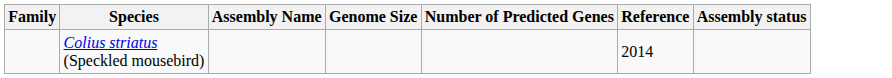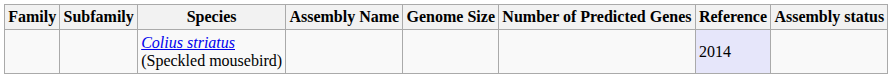 <table class="wikitable sortable">
 <tr>
 <th>Family</th>
+<th>Subfamily</th>
 <th>Species</th>
 <th>Assembly Name</th>
 <th>Genome Size</th>
 <th>Number of Predicted Genes</th>
 <th>Reference</th>
 <th>Assembly status</th>
 </tr>
 <tr>
 <td></td>
+<td></td>
 <td><em><a href='#'>Colius striatus</a></em><br>(Speckled mousebird)</td>
 <td></td>
 <td></td>
 <td></td>
-<td>2014<strong></strong></td>
+<td style="background: lavender;">2014<strong></strong></td>
 <td></td>
 </tr>
 </table>
